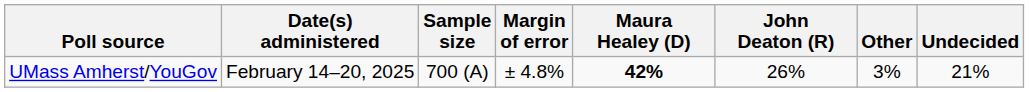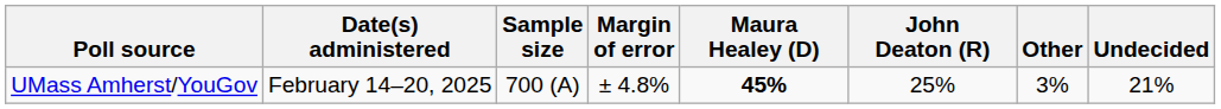 <table class="wikitable" style="font-size:90%;text-align:center;">
 <tr valign=bottom>
 <th>Poll source</th>
 <th>Date(s)<br>administered</th>
 <th>Sample<br>size</th>
 <th>Margin<br>of error</th>
 <th style="width:100px;">Maura<br>Healey (D)</th>
 <th style="width:100px;">John<br>Deaton (R)</th>
 <th>Other</th>
 <th>Undecided</th>
 </tr>
 <tr>
 <td style="text-align:left;"><a href='#'>UMass Amherst</a>/<a href='#'>YouGov</a></td>
 <td>February 14–20, 2025</td>
 <td>700 (A)</td>
 <td>± 4.8%</td>
-<td><strong>42%</strong></td>
-<td>26%</td>
+<td><strong>45%</strong></td>
+<td>25%</td>
 <td>3%</td>
 <td>21%</td>
 </tr>
 </table>
